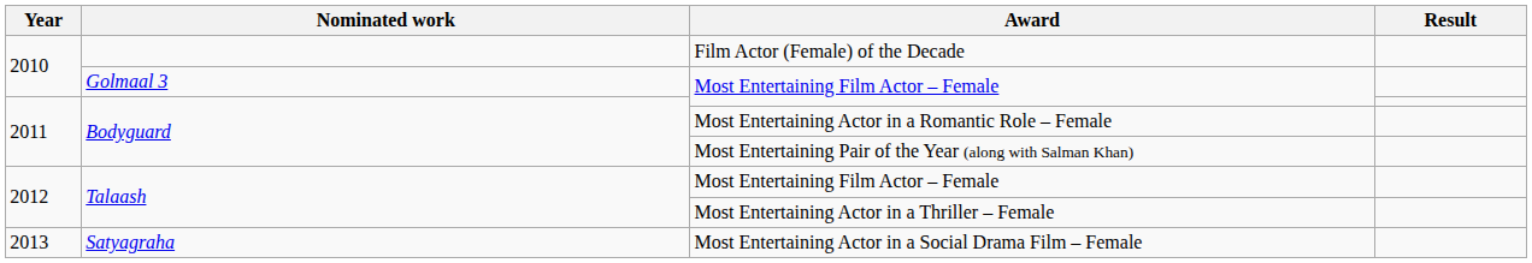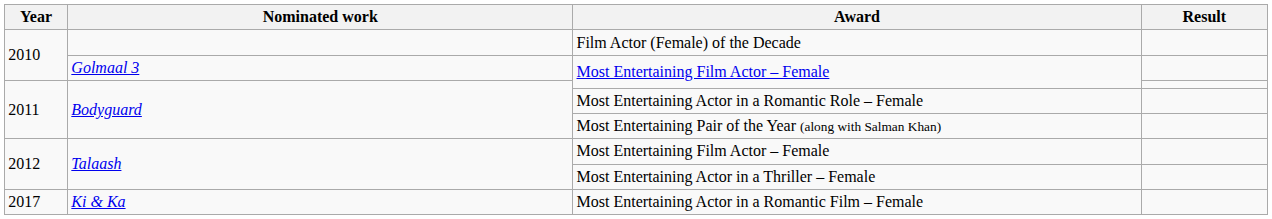 <table class="wikitable sortable" width=100%>
 <tr>
 <th width=5%>Year</th>
 <th width=40%>Nominated work</th>
 <th width=45%>Award</th>
 <th width=10%>Result</th>
 </tr>
 <tr>
 <td rowspan="2">2010</td>
 <td></td>
 <td>Film Actor (Female) of the Decade</td>
 <td></td>
 </tr>
 <tr>
 <td><em><a href='#'>Golmaal 3</a></em></td>
 <td rowspan="2"><a href='#'>Most Entertaining Film Actor – Female</a></td>
 <td></td>
 </tr>
 <tr>
 <td rowspan="3">2011</td>
 <td rowspan="3"><em><a href='#'>Bodyguard</a></em></td>
 <td></td>
 </tr>
 <tr>
 <td>Most Entertaining Actor in a Romantic Role – Female</td>
 <td></td>
 </tr>
 <tr>
 <td>Most Entertaining Pair of the Year <small>(along with Salman Khan)</small></td>
 <td></td>
 </tr>
 <tr>
 <td rowspan="2">2012</td>
 <td rowspan="2"><em><a href='#'>Talaash</a></em></td>
 <td>Most Entertaining Film Actor – Female</td>
 <td></td>
 </tr>
 <tr>
 <td>Most Entertaining Actor in a Thriller – Female</td>
 <td></td>
 </tr>
 <tr>
-<td>2013</td>
-<td><em><a href='#'>Satyagraha</a></em></td>
-<td>Most Entertaining Actor in a Social Drama Film – Female</td>
+<td>2017</td>
+<td><em><a href='#'>Ki & Ka</a></em></td>
+<td>Most Entertaining Actor in a Romantic Film – Female</td>
 <td></td>
 </tr>
 </table>
